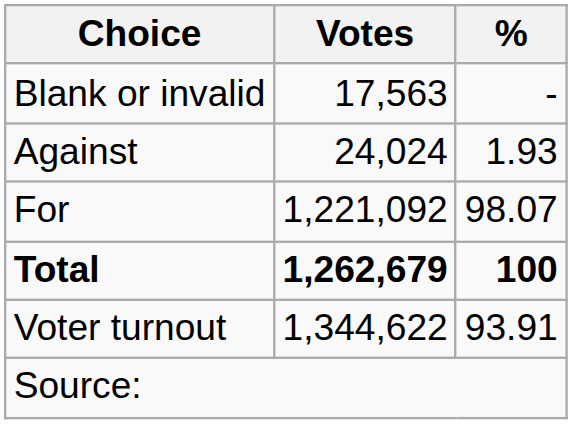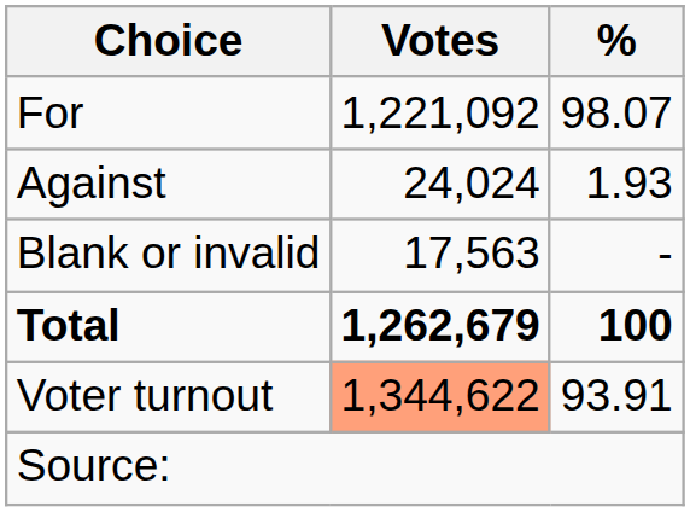 <table class="wikitable" style="text-align:right">
 <tr>
 <th>Choice</th>
 <th>Votes</th>
 <th>%</th>
 </tr>
 <tr>
-<td align="left">Blank or invalid</td>
-<td>17,563</td>
-<td>-</td>
+<td align="left"> For</td>
+<td>1,221,092</td>
+<td>98.07</td>
 </tr>
 <tr>
 <td align="left">Against</td>
 <td>24,024</td>
 <td>1.93</td>
 </tr>
 <tr>
-<td align="left"> For</td>
-<td>1,221,092</td>
-<td>98.07</td>
+<td align="left">Blank or invalid</td>
+<td>17,563</td>
+<td>-</td>
 </tr>
 <tr>
 <td align="left"><strong>Total</strong></td>
 <td><strong>1,262,679</strong></td>
 <td><strong>100</strong></td>
 </tr>
 <tr>
 <td align="left">Voter turnout</td>
-<td>1,344,622</td>
+<td style="background: lightsalmon;">1,344,622</td>
 <td>93.91</td>
 </tr>
 <tr>
 <td colspan="3" align="left">Source:  </td>
 </tr>
 </table>
